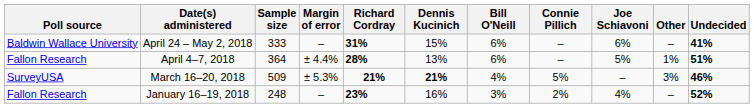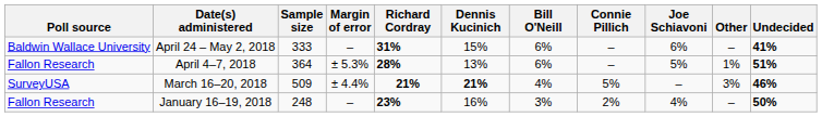 <table class="wikitable" style="font-size:90%;">
 <tr valign=bottom>
 <th>Poll source</th>
 <th>Date(s)<br>administered</th>
 <th>Sample<br>size</th>
 <th>Margin<br>of error</th>
 <th style="width:75px;">Richard<br>Cordray</th>
 <th style="width:75px;">Dennis<br>Kucinich</th>
 <th style="width:75px;">Bill<br>O'Neill</th>
 <th style="width:75px;">Connie<br>Pillich</th>
 <th style="width:75px;">Joe<br>Schiavoni</th>
 <th>Other</th>
 <th>Undecided</th>
 </tr>
 <tr>
 <td><a href='#'>Baldwin Wallace University</a></td>
 <td align=center>April 24 – May 2, 2018</td>
 <td align=center>333</td>
 <td align=center>–</td>
 <td><strong>31%</strong></td>
 <td align=center>15%</td>
 <td align=center>6%</td>
 <td align=center>–</td>
 <td align=center>6%</td>
 <td align=center>–</td>
 <td><strong>41%</strong></td>
 </tr>
 <tr>
 <td><a href='#'>Fallon Research</a></td>
 <td align=center>April 4–7, 2018</td>
 <td align=center>364</td>
-<td align=center>± 4.4%</td>
+<td align=center>± 5.3%</td>
 <td><strong>28%</strong></td>
 <td align=center>13%</td>
 <td align=center>6%</td>
 <td align=center>–</td>
 <td align=center>5%</td>
 <td align=center>1%</td>
 <td><strong>51%</strong></td>
 </tr>
 <tr>
 <td><a href='#'>SurveyUSA</a></td>
 <td align=center>March 16–20, 2018</td>
 <td align=center>509</td>
-<td align=center>± 5.3%</td>
+<td align=center>± 4.4%</td>
 <td align=center><strong>21%</strong></td>
 <td align=center><strong>21%</strong></td>
 <td align=center>4%</td>
 <td align=center>5%</td>
 <td align=center>–</td>
 <td align=center>3%</td>
 <td><strong>46%</strong></td>
 </tr>
 <tr>
 <td><a href='#'>Fallon Research</a></td>
 <td align=center>January 16–19, 2018</td>
 <td align=center>248</td>
 <td align=center>–</td>
 <td><strong>23%</strong></td>
 <td align=center>16%</td>
 <td align=center>3%</td>
 <td align=center>2%</td>
 <td align=center>4%</td>
 <td align=center>–</td>
-<td><strong>52%</strong></td>
+<td><strong>50%</strong></td>
 </tr>
 </table>
